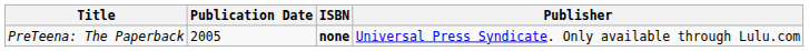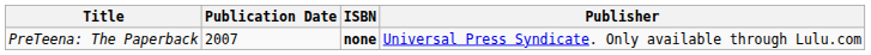 <table class="wikitable">
 <tr>
 <th>Title</th>
 <th>Publication Date</th>
 <th>ISBN</th>
 <th>Publisher</th>
 </tr>
 <tr>
 <td><em>PreTeena: The Paperback</em></td>
-<td>2005</td>
+<td>2007</td>
 <td><strong>none</strong></td>
 <td><a href='#'>Universal Press Syndicate</a>. Only available through Lulu.com</td>
 </tr>
 </table>
